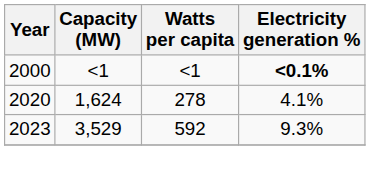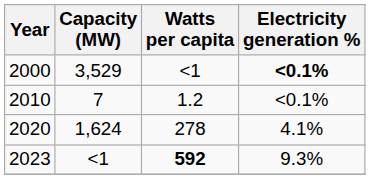 <table class="wikitable">
 <tr>
 <th>Year</th>
 <th>Capacity<br> (MW)</th>
 <th>Watts<br> per capita</th>
 <th>Electricity<br> generation %</th>
 </tr>
 <tr>
 <td align=right>2000</td>
-<td align=center><1</td>
+<td align=center>3,529</td>
 <td align=center><1</td>
 <td align=center><strong><0.1%</strong></td>
+</tr>
+<tr>
+<td align=right>2010</td>
+<td align=center>7</td>
+<td align=center>1.2</td>
+<td align=center><0.1%</td>
 </tr>
 <tr>
 <td align=right>2020</td>
 <td align=center>1,624</td>
 <td align=center>278</td>
 <td align=center>4.1%</td>
 </tr>
 <tr>
 <td align=right>2023</td>
-<td align=center>3,529</td>
-<td align=center>592</td>
+<td align=center><1</td>
+<td align=center><strong>592</strong></td>
 <td align=center>9.3%</td>
 </tr>
 <tr>
 </tr>
 </table>
